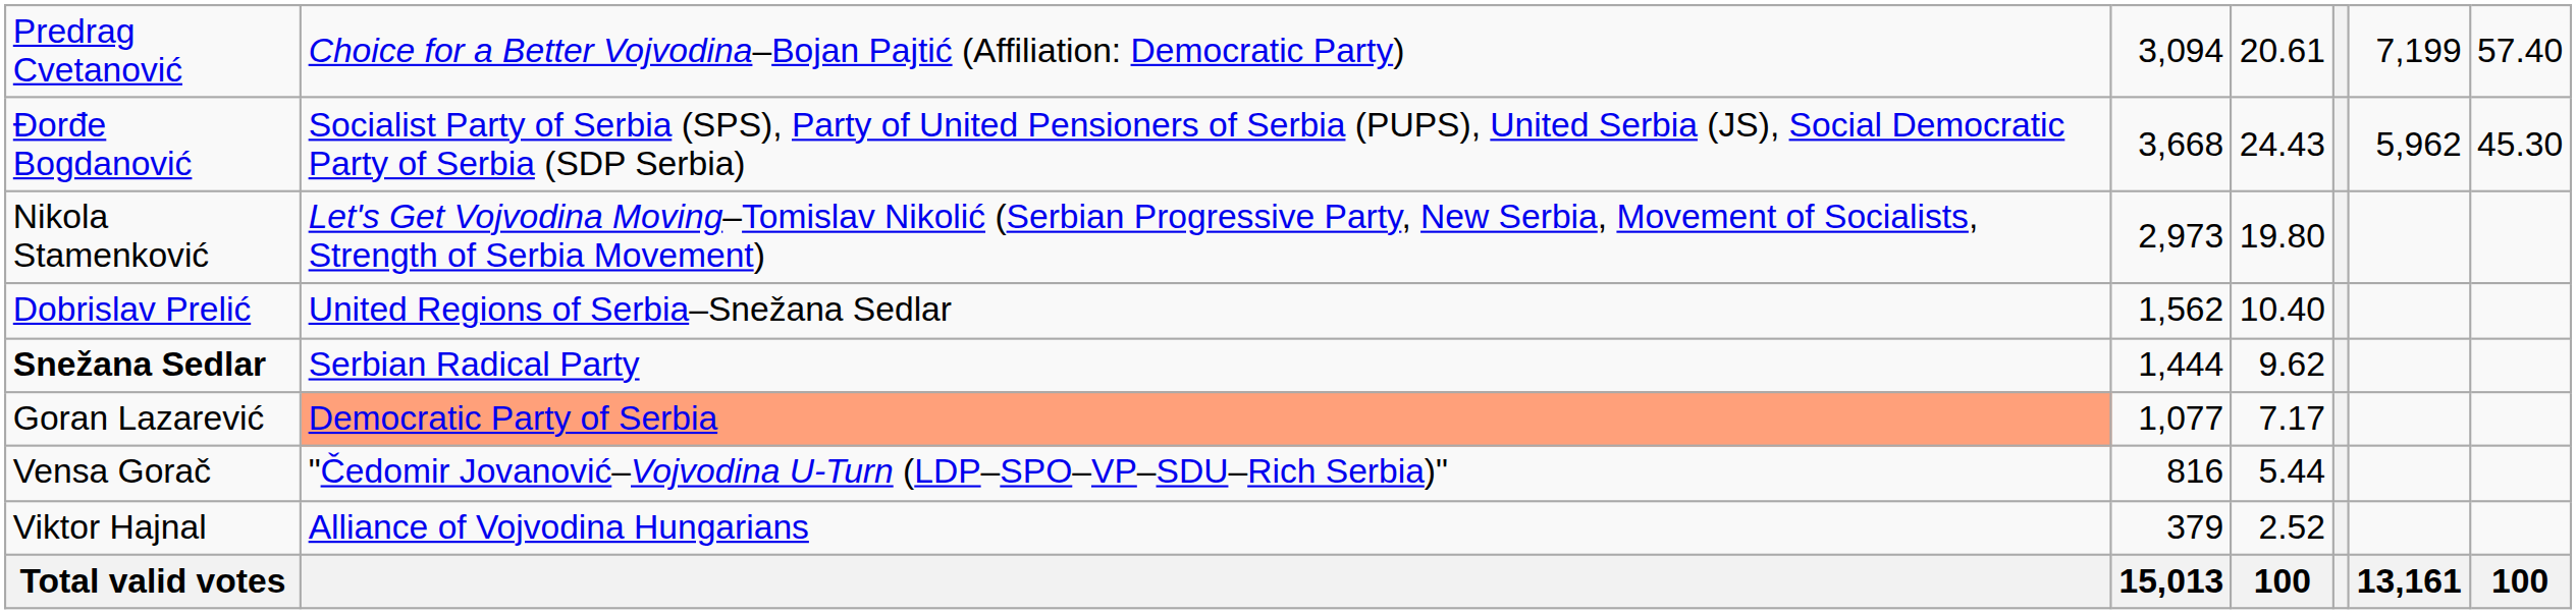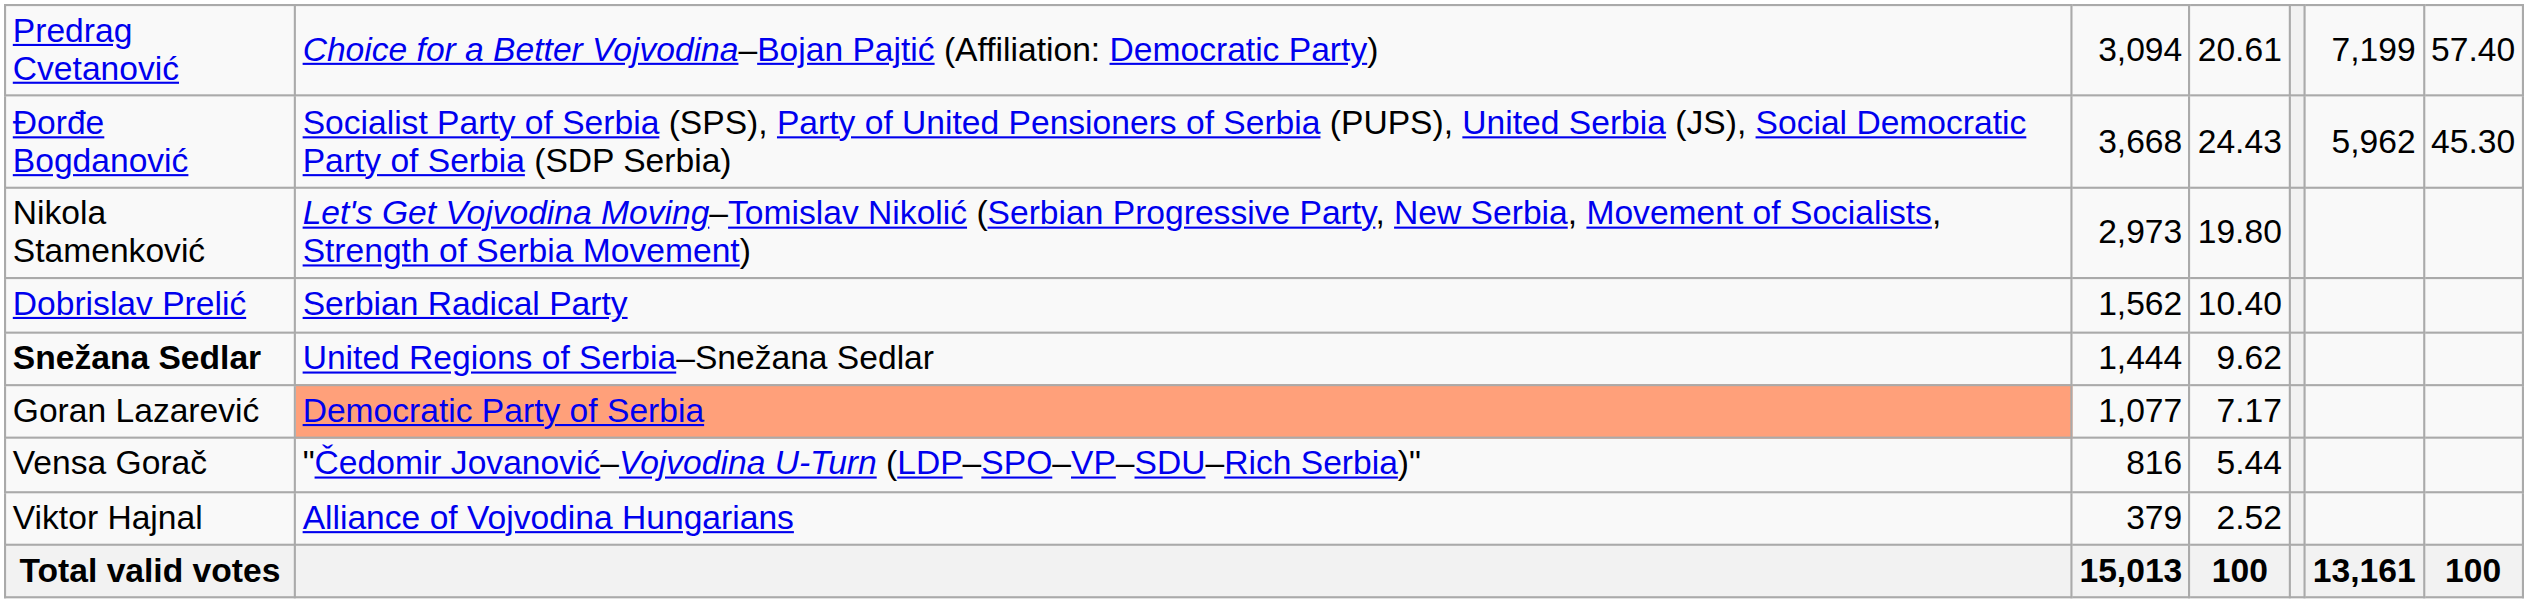 <table style="width:1200px;" class="wikitable">
 <tr>
 <td align="left"><a href='#'>Predrag Cvetanović</a></td>
 <td align="left"><em><a href='#'>Choice for a Better Vojvodina</a></em>–<a href='#'>Bojan Pajtić</a> (Affiliation: <a href='#'>Democratic Party</a>)</td>
 <td align="right">3,094</td>
 <td align="right">20.61</td>
 <th align="left"></th>
 <td align="right">7,199</td>
 <td align="right">57.40</td>
 </tr>
 <tr>
 <td align="left"><a href='#'>Đorđe Bogdanović</a></td>
 <td align="left"><a href='#'>Socialist Party of Serbia</a> (SPS), <a href='#'>Party of United Pensioners of Serbia</a> (PUPS), <a href='#'>United Serbia</a> (JS), <a href='#'>Social Democratic Party of Serbia</a> (SDP Serbia)</td>
 <td align="right">3,668</td>
 <td align="right">24.43</td>
 <th align="left"></th>
 <td align="right">5,962</td>
 <td align="right">45.30</td>
 </tr>
 <tr>
 <td align="left">Nikola Stamenković</td>
 <td align="left"><em><a href='#'>Let's Get Vojvodina Moving</a></em>–<a href='#'>Tomislav Nikolić</a> (<a href='#'>Serbian Progressive Party</a>, <a href='#'>New Serbia</a>, <a href='#'>Movement of Socialists</a>, <a href='#'>Strength of Serbia Movement</a>)</td>
 <td align="right">2,973</td>
 <td align="right">19.80</td>
 <th align="left"></th>
 <td align="right"></td>
 <td align="right"></td>
 </tr>
 <tr>
 <td align="left"><a href='#'>Dobrislav Prelić</a></td>
-<td align="left"><a href='#'>United Regions of Serbia</a>–Snežana Sedlar</td>
+<td align="left"><a href='#'>Serbian Radical Party</a></td>
 <td align="right">1,562</td>
 <td align="right">10.40</td>
 <th align="left"></th>
 <td align="right"></td>
 <td align="right"></td>
 </tr>
 <tr>
 <td align="left"><strong>Snežana Sedlar</strong></td>
-<td align="left"><a href='#'>Serbian Radical Party</a></td>
+<td align="left"><a href='#'>United Regions of Serbia</a>–Snežana Sedlar</td>
 <td align="right">1,444</td>
 <td align="right">9.62</td>
 <th align="left"></th>
 <td align="right"></td>
 <td align="right"></td>
 </tr>
 <tr>
 <td align="left">Goran Lazarević</td>
 <td align="left" style="background: lightsalmon;"><a href='#'>Democratic Party of Serbia</a></td>
 <td align="right">1,077</td>
 <td align="right">7.17</td>
 <th align="left"></th>
 <td align="right"></td>
 <td align="right"></td>
 </tr>
 <tr>
 <td align="left">Vensa Gorač</td>
 <td align="left">"<a href='#'>Čedomir Jovanović</a>–<em><a href='#'>Vojvodina U-Turn</a></em> (<a href='#'>LDP</a>–<a href='#'>SPO</a>–<a href='#'>VP</a>–<a href='#'>SDU</a>–<a href='#'>Rich Serbia</a>)"</td>
 <td align="right">816</td>
 <td align="right">5.44</td>
 <th align="left"></th>
 <td align="right"></td>
 <td align="right"></td>
 </tr>
 <tr>
 <td align="left">Viktor Hajnal</td>
 <td align="left"><a href='#'>Alliance of Vojvodina Hungarians</a></td>
 <td align="right">379</td>
 <td align="right">2.52</td>
 <th align="left"></th>
 <td align="right"></td>
 <td align="right"></td>
 </tr>
 <tr>
 <th align="left">Total valid votes</th>
 <th align="left"></th>
 <th align="right">15,013</th>
 <th align="right">100</th>
 <th align="left"></th>
 <th align="right">13,161</th>
 <th align="right">100</th>
 </tr>
 </table>
